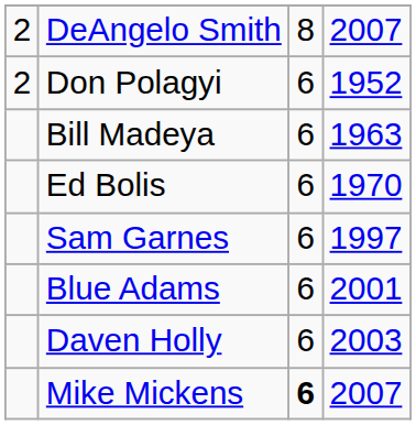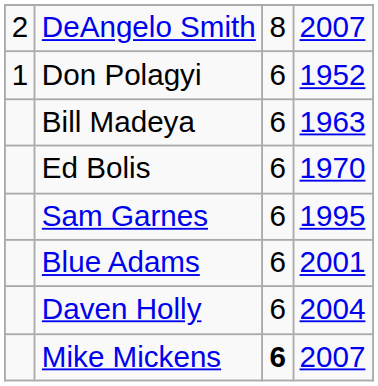 <table class="wikitable">
 <tr>
 </tr>
 <tr>
 <td>2</td>
 <td><a href='#'>DeAngelo Smith</a></td>
 <td>8</td>
 <td><a href='#'>2007</a></td>
 </tr>
 <tr>
-<td>2</td>
+<td>1</td>
 <td>Don Polagyi</td>
 <td>6</td>
 <td><a href='#'>1952</a></td>
 </tr>
 <tr>
 <td></td>
 <td>Bill Madeya</td>
 <td>6</td>
 <td><a href='#'>1963</a></td>
 </tr>
 <tr>
 <td></td>
 <td>Ed Bolis</td>
 <td>6</td>
 <td><a href='#'>1970</a></td>
 </tr>
 <tr>
 <td></td>
 <td><a href='#'>Sam Garnes</a></td>
 <td>6</td>
-<td><a href='#'>1997</a></td>
+<td><a href='#'>1995</a></td>
 </tr>
 <tr>
 <td></td>
 <td><a href='#'>Blue Adams</a></td>
 <td>6</td>
 <td><a href='#'>2001</a></td>
 </tr>
 <tr>
 <td></td>
 <td><a href='#'>Daven Holly</a></td>
 <td>6</td>
-<td><a href='#'>2003</a></td>
+<td><a href='#'>2004</a></td>
 </tr>
 <tr>
 <td></td>
 <td><a href='#'>Mike Mickens</a></td>
 <td><strong>6</strong></td>
 <td><a href='#'>2007</a></td>
 </tr>
 </table>
